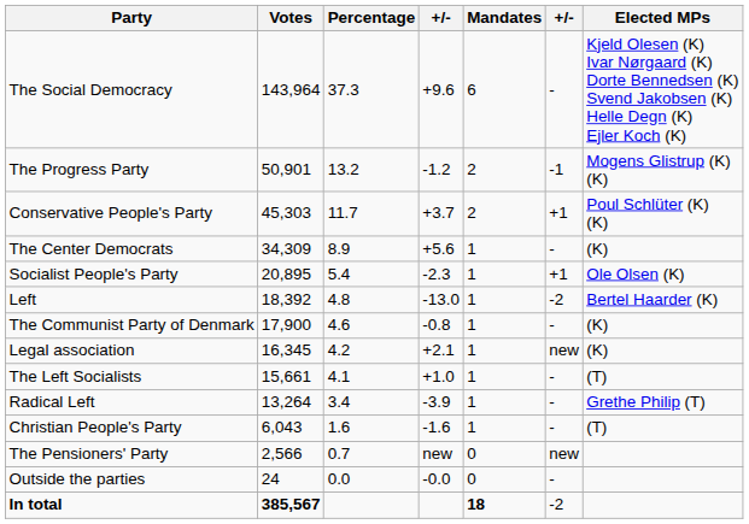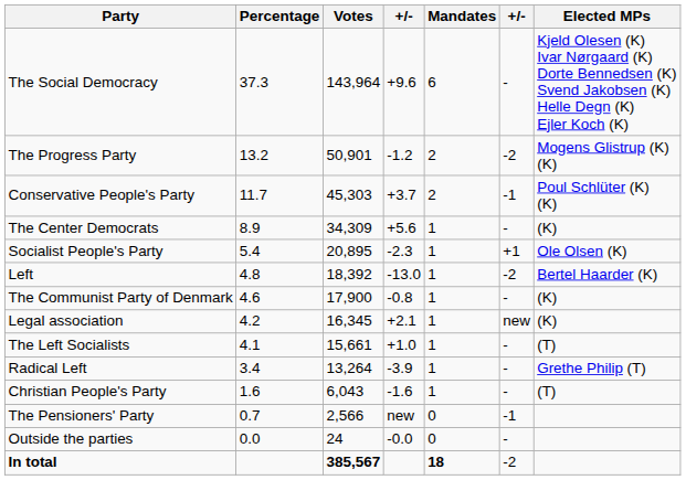 <table class="wikitable">
 <tr>
 <th>Party</th>
+<th>Percentage</th>
 <th>Votes</th>
-<th>Percentage</th>
 <th>+/-</th>
 <th>Mandates</th>
 <th>+/-</th>
 <th>Elected MPs</th>
 </tr>
 <tr>
 <td>The Social Democracy</td>
+<td>37.3</td>
 <td>143,964</td>
-<td>37.3</td>
 <td>+9.6</td>
 <td>6</td>
 <td>-</td>
 <td><a href='#'>Kjeld Olesen</a> (K)<br><a href='#'>Ivar Nørgaard</a> (K)<br><a href='#'>Dorte Bennedsen</a> (K)<br><a href='#'>Svend Jakobsen</a> (K)<br><a href='#'>Helle Degn</a> (K)<br><a href='#'>Ejler Koch</a> (K)</td>
 </tr>
 <tr>
 <td>The Progress Party</td>
+<td>13.2</td>
 <td>50,901</td>
-<td>13.2</td>
 <td>-1.2</td>
 <td>2</td>
-<td>-1</td>
+<td>-2</td>
 <td><a href='#'>Mogens Glistrup</a> (K)<br> (K)</td>
 </tr>
 <tr>
 <td>Conservative People's Party</td>
+<td>11.7</td>
 <td>45,303</td>
-<td>11.7</td>
 <td>+3.7</td>
 <td>2</td>
-<td>+1</td>
+<td>-1</td>
 <td><a href='#'>Poul Schlüter</a> (K)<br> (K)</td>
 </tr>
 <tr>
 <td>The Center Democrats</td>
+<td>8.9</td>
 <td>34,309</td>
-<td>8.9</td>
 <td>+5.6</td>
 <td>1</td>
 <td>-</td>
 <td> (K)</td>
 </tr>
 <tr>
 <td>Socialist People's Party</td>
+<td>5.4</td>
 <td>20,895</td>
-<td>5.4</td>
 <td>-2.3</td>
 <td>1</td>
 <td>+1</td>
 <td><a href='#'>Ole Olsen</a> (K)</td>
 </tr>
 <tr>
 <td>Left</td>
+<td>4.8</td>
 <td>18,392</td>
-<td>4.8</td>
 <td>-13.0</td>
 <td>1</td>
 <td>-2</td>
 <td><a href='#'>Bertel Haarder</a> (K)</td>
 </tr>
 <tr>
 <td>The Communist Party of Denmark</td>
+<td>4.6</td>
 <td>17,900</td>
-<td>4.6</td>
 <td>-0.8</td>
 <td>1</td>
 <td>-</td>
 <td> (K)</td>
 </tr>
 <tr>
 <td>Legal association</td>
+<td>4.2</td>
 <td>16,345</td>
-<td>4.2</td>
 <td>+2.1</td>
 <td>1</td>
 <td>new</td>
 <td> (K)</td>
 </tr>
 <tr>
 <td>The Left Socialists</td>
+<td>4.1</td>
 <td>15,661</td>
-<td>4.1</td>
 <td>+1.0</td>
 <td>1</td>
 <td>-</td>
 <td> (T)</td>
 </tr>
 <tr>
 <td>Radical Left</td>
+<td>3.4</td>
 <td>13,264</td>
-<td>3.4</td>
 <td>-3.9</td>
 <td>1</td>
 <td>-</td>
 <td><a href='#'>Grethe Philip</a> (T)</td>
 </tr>
 <tr>
 <td>Christian People's Party</td>
+<td>1.6</td>
 <td>6,043</td>
-<td>1.6</td>
 <td>-1.6</td>
 <td>1</td>
 <td>-</td>
 <td> (T)</td>
 </tr>
 <tr>
 <td>The Pensioners' Party</td>
+<td>0.7</td>
 <td>2,566</td>
-<td>0.7</td>
 <td>new</td>
 <td>0</td>
-<td>new</td>
+<td>-1</td>
 <td></td>
 </tr>
 <tr>
 <td>Outside the parties</td>
+<td>0.0</td>
 <td>24</td>
-<td>0.0</td>
 <td>-0.0</td>
 <td>0</td>
 <td>-</td>
 <td></td>
 </tr>
 <tr>
 <td><strong>In total</strong></td>
+<td></td>
 <td><strong>385,567</strong></td>
-<td></td>
 <td></td>
 <td><strong>18</strong></td>
 <td>-2</td>
 <td></td>
 </tr>
 </table>
